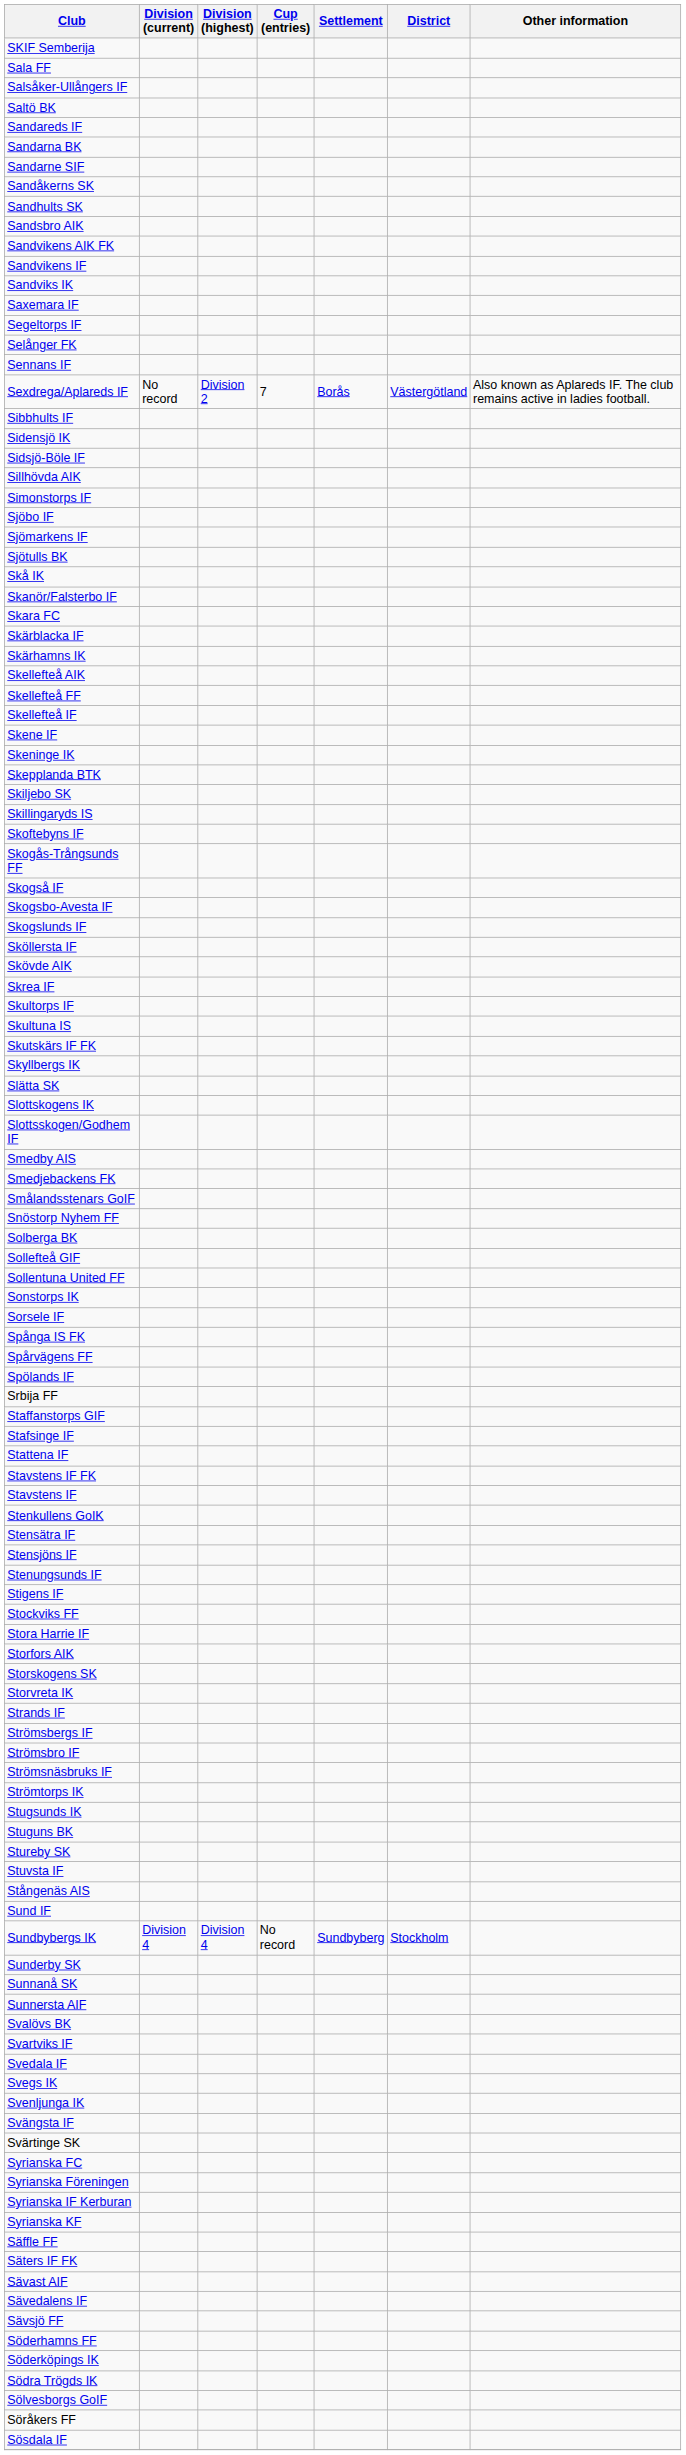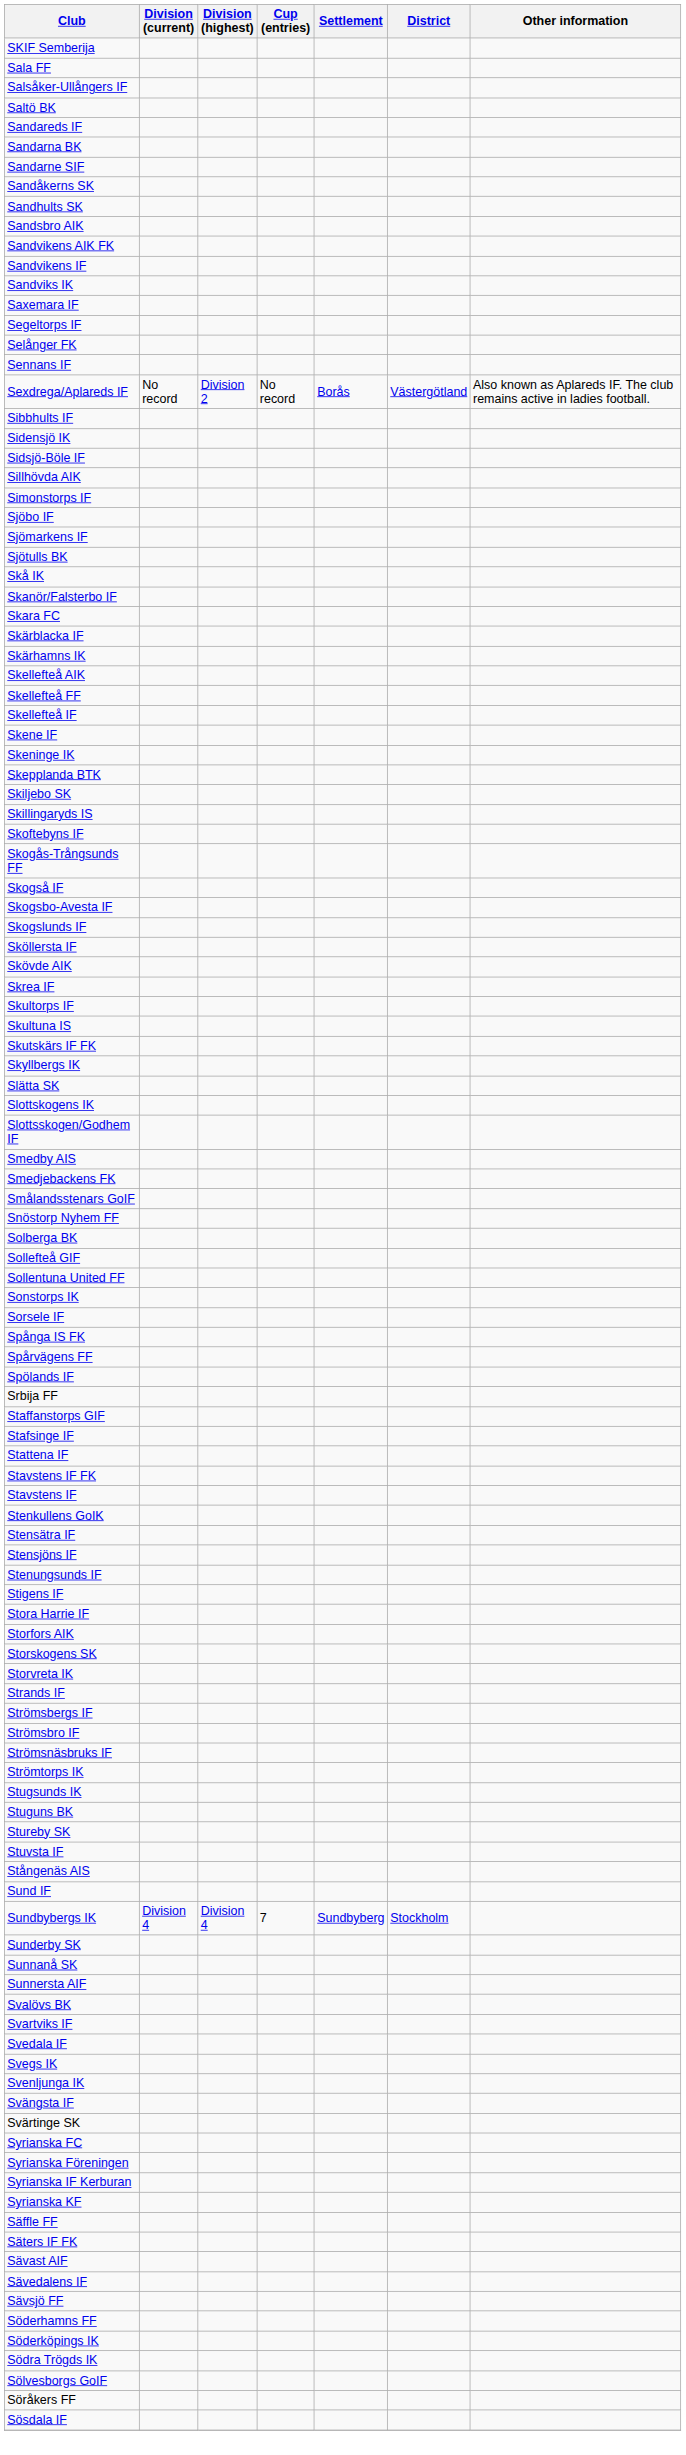 <table class="wikitable" style="text-align:left">
 <tr>
 <th style= width="180px"><a href='#'>Club</a></th>
 <th style= width="80px"><a href='#'>Division</a><br> (current)</th>
 <th style= width="80px"><a href='#'>Division</a><br> (highest)</th>
 <th style= width="60px"><a href='#'>Cup</a><br> (entries)</th>
 <th style= width="110px"><a href='#'>Settlement</a></th>
 <th style= width="110px"><a href='#'>District</a></th>
 <th style= width="230px">Other information</th>
 </tr>
 <tr>
 <td><a href='#'>SKIF Semberija</a></td>
 <td></td>
 <td></td>
 <td></td>
 <td></td>
 <td></td>
 <td></td>
 </tr>
 <tr>
 <td><a href='#'>Sala FF</a></td>
 <td></td>
 <td></td>
 <td></td>
 <td></td>
 <td></td>
 <td></td>
 </tr>
 <tr>
 <td><a href='#'>Salsåker-Ullångers IF</a></td>
 <td></td>
 <td></td>
 <td></td>
 <td></td>
 <td></td>
 <td></td>
 </tr>
 <tr>
 <td><a href='#'>Saltö BK</a></td>
 <td></td>
 <td></td>
 <td></td>
 <td></td>
 <td></td>
 <td></td>
 </tr>
 <tr>
 <td><a href='#'>Sandareds IF</a></td>
 <td></td>
 <td></td>
 <td></td>
 <td></td>
 <td></td>
 <td></td>
 </tr>
 <tr>
 <td><a href='#'>Sandarna BK</a></td>
 <td></td>
 <td></td>
 <td></td>
 <td></td>
 <td></td>
 <td></td>
 </tr>
 <tr>
 <td><a href='#'>Sandarne SIF</a></td>
 <td></td>
 <td></td>
 <td></td>
 <td></td>
 <td></td>
 <td></td>
 </tr>
 <tr>
 <td><a href='#'>Sandåkerns SK</a></td>
 <td></td>
 <td></td>
 <td></td>
 <td></td>
 <td></td>
 <td></td>
 </tr>
 <tr>
 <td><a href='#'>Sandhults SK</a></td>
 <td></td>
 <td></td>
 <td></td>
 <td></td>
 <td></td>
 <td></td>
 </tr>
 <tr>
 <td><a href='#'>Sandsbro AIK</a></td>
 <td></td>
 <td></td>
 <td></td>
 <td></td>
 <td></td>
 <td></td>
 </tr>
 <tr>
 <td><a href='#'>Sandvikens AIK FK</a></td>
 <td></td>
 <td></td>
 <td></td>
 <td></td>
 <td></td>
 <td></td>
 </tr>
 <tr>
 <td><a href='#'>Sandvikens IF</a></td>
 <td></td>
 <td></td>
 <td></td>
 <td></td>
 <td></td>
 <td></td>
 </tr>
 <tr>
 <td><a href='#'>Sandviks IK</a></td>
 <td></td>
 <td></td>
 <td></td>
 <td></td>
 <td></td>
 <td></td>
 </tr>
 <tr>
 <td><a href='#'>Saxemara IF</a></td>
 <td></td>
 <td></td>
 <td></td>
 <td></td>
 <td></td>
 <td></td>
 </tr>
 <tr>
 <td><a href='#'>Segeltorps IF</a></td>
 <td></td>
 <td></td>
 <td></td>
 <td></td>
 <td></td>
 <td></td>
 </tr>
 <tr>
 <td><a href='#'>Selånger FK</a></td>
 <td></td>
 <td></td>
 <td></td>
 <td></td>
 <td></td>
 <td></td>
 </tr>
 <tr>
 <td><a href='#'>Sennans IF</a></td>
 <td></td>
 <td></td>
 <td></td>
 <td></td>
 <td></td>
 <td></td>
 </tr>
 <tr>
 <td><a href='#'>Sexdrega/Aplareds IF</a></td>
 <td>No record</td>
 <td><a href='#'>Division 2</a></td>
-<td>7</td>
+<td>No record</td>
 <td><a href='#'>Borås</a></td>
 <td><a href='#'>Västergötland</a></td>
 <td>Also known as Aplareds IF. The club remains active in ladies football.</td>
 </tr>
 <tr>
 <td><a href='#'>Sibbhults IF</a></td>
 <td></td>
 <td></td>
 <td></td>
 <td></td>
 <td></td>
 <td></td>
 </tr>
 <tr>
 <td><a href='#'>Sidensjö IK</a></td>
 <td></td>
 <td></td>
 <td></td>
 <td></td>
 <td></td>
 <td></td>
 </tr>
 <tr>
 <td><a href='#'>Sidsjö-Böle IF</a></td>
 <td></td>
 <td></td>
 <td></td>
 <td></td>
 <td></td>
 <td></td>
 </tr>
 <tr>
 <td><a href='#'>Sillhövda AIK</a></td>
 <td></td>
 <td></td>
 <td></td>
 <td></td>
 <td></td>
 <td></td>
 </tr>
 <tr>
 <td><a href='#'>Simonstorps IF</a></td>
 <td></td>
 <td></td>
 <td></td>
 <td></td>
 <td></td>
 <td></td>
 </tr>
 <tr>
 <td><a href='#'>Sjöbo IF</a></td>
 <td></td>
 <td></td>
 <td></td>
 <td></td>
 <td></td>
 <td></td>
 </tr>
 <tr>
 <td><a href='#'>Sjömarkens IF</a></td>
 <td></td>
 <td></td>
 <td></td>
 <td></td>
 <td></td>
 <td></td>
 </tr>
 <tr>
 <td><a href='#'>Sjötulls BK</a></td>
 <td></td>
 <td></td>
 <td></td>
 <td></td>
 <td></td>
 <td></td>
 </tr>
 <tr>
 <td><a href='#'>Skå IK</a></td>
 <td></td>
 <td></td>
 <td></td>
 <td></td>
 <td></td>
 <td></td>
 </tr>
 <tr>
 <td><a href='#'>Skanör/Falsterbo IF</a></td>
 <td></td>
 <td></td>
 <td></td>
 <td></td>
 <td></td>
 <td></td>
 </tr>
 <tr>
 <td><a href='#'>Skara FC</a></td>
 <td></td>
 <td></td>
 <td></td>
 <td></td>
 <td></td>
 <td></td>
 </tr>
 <tr>
 <td><a href='#'>Skärblacka IF</a></td>
 <td></td>
 <td></td>
 <td></td>
 <td></td>
 <td></td>
 <td></td>
 </tr>
 <tr>
 <td><a href='#'>Skärhamns IK</a></td>
 <td></td>
 <td></td>
 <td></td>
 <td></td>
 <td></td>
 <td></td>
 </tr>
 <tr>
 <td><a href='#'>Skellefteå AIK</a></td>
 <td></td>
 <td></td>
 <td></td>
 <td></td>
 <td></td>
 <td></td>
 </tr>
 <tr>
 <td><a href='#'>Skellefteå FF</a></td>
 <td></td>
 <td></td>
 <td></td>
 <td></td>
 <td></td>
 <td></td>
 </tr>
 <tr>
 <td><a href='#'>Skellefteå IF</a></td>
 <td></td>
 <td></td>
 <td></td>
 <td></td>
 <td></td>
 <td></td>
 </tr>
 <tr>
 <td><a href='#'>Skene IF</a></td>
 <td></td>
 <td></td>
 <td></td>
 <td></td>
 <td></td>
 <td></td>
 </tr>
 <tr>
 <td><a href='#'>Skeninge IK</a></td>
 <td></td>
 <td></td>
 <td></td>
 <td></td>
 <td></td>
 <td></td>
 </tr>
 <tr>
 <td><a href='#'>Skepplanda BTK</a></td>
 <td></td>
 <td></td>
 <td></td>
 <td></td>
 <td></td>
 <td></td>
 </tr>
 <tr>
 <td><a href='#'>Skiljebo SK</a></td>
 <td></td>
 <td></td>
 <td></td>
 <td></td>
 <td></td>
 <td></td>
 </tr>
 <tr>
 <td><a href='#'>Skillingaryds IS</a></td>
 <td></td>
 <td></td>
 <td></td>
 <td></td>
 <td></td>
 <td></td>
 </tr>
 <tr>
 <td><a href='#'>Skoftebyns IF</a></td>
 <td></td>
 <td></td>
 <td></td>
 <td></td>
 <td></td>
 <td></td>
 </tr>
 <tr>
 <td><a href='#'>Skogås-Trångsunds FF</a></td>
 <td></td>
 <td></td>
 <td></td>
 <td></td>
 <td></td>
 <td></td>
 </tr>
 <tr>
 <td><a href='#'>Skogså IF</a></td>
 <td></td>
 <td></td>
 <td></td>
 <td></td>
 <td></td>
 <td></td>
 </tr>
 <tr>
 <td><a href='#'>Skogsbo-Avesta IF</a></td>
 <td></td>
 <td></td>
 <td></td>
 <td></td>
 <td></td>
 <td></td>
 </tr>
 <tr>
 <td><a href='#'>Skogslunds IF</a></td>
 <td></td>
 <td></td>
 <td></td>
 <td></td>
 <td></td>
 <td></td>
 </tr>
 <tr>
 <td><a href='#'>Sköllersta IF</a></td>
 <td></td>
 <td></td>
 <td></td>
 <td></td>
 <td></td>
 <td></td>
 </tr>
 <tr>
 <td><a href='#'>Skövde AIK</a></td>
 <td></td>
 <td></td>
 <td></td>
 <td></td>
 <td></td>
 <td></td>
 </tr>
 <tr>
 <td><a href='#'>Skrea IF</a></td>
 <td></td>
 <td></td>
 <td></td>
 <td></td>
 <td></td>
 <td></td>
 </tr>
 <tr>
 <td><a href='#'>Skultorps IF</a></td>
 <td></td>
 <td></td>
 <td></td>
 <td></td>
 <td></td>
 <td></td>
 </tr>
 <tr>
 <td><a href='#'>Skultuna IS</a></td>
 <td></td>
 <td></td>
 <td></td>
 <td></td>
 <td></td>
 <td></td>
 </tr>
 <tr>
 <td><a href='#'>Skutskärs IF FK</a></td>
 <td></td>
 <td></td>
 <td></td>
 <td></td>
 <td></td>
 <td></td>
 </tr>
 <tr>
 <td><a href='#'>Skyllbergs IK</a></td>
 <td></td>
 <td></td>
 <td></td>
 <td></td>
 <td></td>
 <td></td>
 </tr>
 <tr>
 <td><a href='#'>Slätta SK</a></td>
 <td></td>
 <td></td>
 <td></td>
 <td></td>
 <td></td>
 <td></td>
 </tr>
 <tr>
 <td><a href='#'>Slottskogens IK</a></td>
 <td></td>
 <td></td>
 <td></td>
 <td></td>
 <td></td>
 <td></td>
 </tr>
 <tr>
 <td><a href='#'>Slottsskogen/Godhem IF</a></td>
 <td></td>
 <td></td>
 <td></td>
 <td></td>
 <td></td>
 <td></td>
 </tr>
 <tr>
 <td><a href='#'>Smedby AIS</a></td>
 <td></td>
 <td></td>
 <td></td>
 <td></td>
 <td></td>
 <td></td>
 </tr>
 <tr>
 <td><a href='#'>Smedjebackens FK</a></td>
 <td></td>
 <td></td>
 <td></td>
 <td></td>
 <td></td>
 <td></td>
 </tr>
 <tr>
 <td><a href='#'>Smålandsstenars GoIF</a></td>
 <td></td>
 <td></td>
 <td></td>
 <td></td>
 <td></td>
 <td></td>
 </tr>
 <tr>
 <td><a href='#'>Snöstorp Nyhem FF</a></td>
 <td></td>
 <td></td>
 <td></td>
 <td></td>
 <td></td>
 <td></td>
 </tr>
 <tr>
 <td><a href='#'>Solberga BK</a></td>
 <td></td>
 <td></td>
 <td></td>
 <td></td>
 <td></td>
 <td></td>
 </tr>
 <tr>
 <td><a href='#'>Sollefteå GIF</a></td>
 <td></td>
 <td></td>
 <td></td>
 <td></td>
 <td></td>
 <td></td>
 </tr>
 <tr>
 <td><a href='#'>Sollentuna United FF</a></td>
 <td></td>
 <td></td>
 <td></td>
 <td></td>
 <td></td>
 <td></td>
 </tr>
 <tr>
 <td><a href='#'>Sonstorps IK</a></td>
 <td></td>
 <td></td>
 <td></td>
 <td></td>
 <td></td>
 <td></td>
 </tr>
 <tr>
 <td><a href='#'>Sorsele IF</a></td>
 <td></td>
 <td></td>
 <td></td>
 <td></td>
 <td></td>
 <td></td>
 </tr>
 <tr>
 <td><a href='#'>Spånga IS FK</a></td>
 <td></td>
 <td></td>
 <td></td>
 <td></td>
 <td></td>
 <td></td>
 </tr>
 <tr>
 <td><a href='#'>Spårvägens FF</a></td>
 <td></td>
 <td></td>
 <td></td>
 <td></td>
 <td></td>
 <td></td>
 </tr>
 <tr>
 <td><a href='#'>Spölands IF</a></td>
 <td></td>
 <td></td>
 <td></td>
 <td></td>
 <td></td>
 <td></td>
 </tr>
 <tr>
 <td>Srbija FF</td>
 <td></td>
 <td></td>
 <td></td>
 <td></td>
 <td></td>
 <td></td>
 </tr>
 <tr>
 <td><a href='#'>Staffanstorps GIF</a></td>
 <td></td>
 <td></td>
 <td></td>
 <td></td>
 <td></td>
 <td></td>
 </tr>
 <tr>
 <td><a href='#'>Stafsinge IF</a></td>
 <td></td>
 <td></td>
 <td></td>
 <td></td>
 <td></td>
 <td></td>
 </tr>
 <tr>
 <td><a href='#'>Stattena IF</a></td>
 <td></td>
 <td></td>
 <td></td>
 <td></td>
 <td></td>
 <td></td>
 </tr>
 <tr>
 <td><a href='#'>Stavstens IF FK</a></td>
 <td></td>
 <td></td>
 <td></td>
 <td></td>
 <td></td>
 <td></td>
 </tr>
 <tr>
 <td><a href='#'>Stavstens IF</a></td>
 <td></td>
 <td></td>
 <td></td>
 <td></td>
 <td></td>
 <td></td>
 </tr>
 <tr>
 <td><a href='#'>Stenkullens GoIK</a></td>
 <td></td>
 <td></td>
 <td></td>
 <td></td>
 <td></td>
 <td></td>
 </tr>
 <tr>
 <td><a href='#'>Stensätra IF</a></td>
 <td></td>
 <td></td>
 <td></td>
 <td></td>
 <td></td>
 <td></td>
 </tr>
 <tr>
 <td><a href='#'>Stensjöns IF</a></td>
 <td></td>
 <td></td>
 <td></td>
 <td></td>
 <td></td>
 <td></td>
 </tr>
 <tr>
 <td><a href='#'>Stenungsunds IF</a></td>
 <td></td>
 <td></td>
 <td></td>
 <td></td>
 <td></td>
 <td></td>
 </tr>
 <tr>
 <td><a href='#'>Stigens IF</a></td>
 <td></td>
 <td></td>
 <td></td>
 <td></td>
 <td></td>
 <td></td>
 </tr>
 <tr>
-<td><a href='#'>Stockviks FF</a></td>
-<td></td>
-<td></td>
-<td></td>
-<td></td>
-<td></td>
-<td></td>
-</tr>
-<tr>
 <td><a href='#'>Stora Harrie IF</a></td>
 <td></td>
 <td></td>
 <td></td>
 <td></td>
 <td></td>
 <td></td>
 </tr>
 <tr>
 <td><a href='#'>Storfors AIK</a></td>
 <td></td>
 <td></td>
 <td></td>
 <td></td>
 <td></td>
 <td></td>
 </tr>
 <tr>
 <td><a href='#'>Storskogens SK</a></td>
 <td></td>
 <td></td>
 <td></td>
 <td></td>
 <td></td>
 <td></td>
 </tr>
 <tr>
 <td><a href='#'>Storvreta IK</a></td>
 <td></td>
 <td></td>
 <td></td>
 <td></td>
 <td></td>
 <td></td>
 </tr>
 <tr>
 <td><a href='#'>Strands IF</a></td>
 <td></td>
 <td></td>
 <td></td>
 <td></td>
 <td></td>
 <td></td>
 </tr>
 <tr>
 <td><a href='#'>Strömsbergs IF</a></td>
 <td></td>
 <td></td>
 <td></td>
 <td></td>
 <td></td>
 <td></td>
 </tr>
 <tr>
 <td><a href='#'>Strömsbro IF</a></td>
 <td></td>
 <td></td>
 <td></td>
 <td></td>
 <td></td>
 <td></td>
 </tr>
 <tr>
 <td><a href='#'>Strömsnäsbruks IF</a></td>
 <td></td>
 <td></td>
 <td></td>
 <td></td>
 <td></td>
 <td></td>
 </tr>
 <tr>
 <td><a href='#'>Strömtorps IK</a></td>
 <td></td>
 <td></td>
 <td></td>
 <td></td>
 <td></td>
 <td></td>
 </tr>
 <tr>
 <td><a href='#'>Stugsunds IK</a></td>
 <td></td>
 <td></td>
 <td></td>
 <td></td>
 <td></td>
 <td></td>
 </tr>
 <tr>
 <td><a href='#'>Stuguns BK</a></td>
 <td></td>
 <td></td>
 <td></td>
 <td></td>
 <td></td>
 <td></td>
 </tr>
 <tr>
 <td><a href='#'>Stureby SK</a></td>
 <td></td>
 <td></td>
 <td></td>
 <td></td>
 <td></td>
 <td></td>
 </tr>
 <tr>
 <td><a href='#'>Stuvsta IF</a></td>
 <td></td>
 <td></td>
 <td></td>
 <td></td>
 <td></td>
 <td></td>
 </tr>
 <tr>
 <td><a href='#'>Stångenäs AIS</a></td>
 <td></td>
 <td></td>
 <td></td>
 <td></td>
 <td></td>
 <td></td>
 </tr>
 <tr>
 <td><a href='#'>Sund IF</a></td>
 <td></td>
 <td></td>
 <td></td>
 <td></td>
 <td></td>
 <td></td>
 </tr>
 <tr>
 <td><a href='#'>Sundbybergs IK</a></td>
 <td><a href='#'>Division 4</a></td>
 <td><a href='#'>Division 4</a></td>
-<td>No record</td>
+<td>7</td>
 <td><a href='#'>Sundbyberg</a></td>
 <td><a href='#'>Stockholm</a></td>
 <td></td>
 </tr>
 <tr>
 <td><a href='#'>Sunderby SK</a></td>
 <td></td>
 <td></td>
 <td></td>
 <td></td>
 <td></td>
 <td></td>
 </tr>
 <tr>
 <td><a href='#'>Sunnanå SK</a></td>
 <td></td>
 <td></td>
 <td></td>
 <td></td>
 <td></td>
 <td></td>
 </tr>
 <tr>
 <td><a href='#'>Sunnersta AIF</a></td>
 <td></td>
 <td></td>
 <td></td>
 <td></td>
 <td></td>
 <td></td>
 </tr>
 <tr>
 <td><a href='#'>Svalövs BK</a></td>
 <td></td>
 <td></td>
 <td></td>
 <td></td>
 <td></td>
 <td></td>
 </tr>
 <tr>
 <td><a href='#'>Svartviks IF</a></td>
 <td></td>
 <td></td>
 <td></td>
 <td></td>
 <td></td>
 <td></td>
 </tr>
 <tr>
 <td><a href='#'>Svedala IF</a></td>
 <td></td>
 <td></td>
 <td></td>
 <td></td>
 <td></td>
 <td></td>
 </tr>
 <tr>
 <td><a href='#'>Svegs IK</a></td>
 <td></td>
 <td></td>
 <td></td>
 <td></td>
 <td></td>
 <td></td>
 </tr>
 <tr>
 <td><a href='#'>Svenljunga IK</a></td>
 <td></td>
 <td></td>
 <td></td>
 <td></td>
 <td></td>
 <td></td>
 </tr>
 <tr>
 <td><a href='#'>Svängsta IF</a></td>
 <td></td>
 <td></td>
 <td></td>
 <td></td>
 <td></td>
 <td></td>
 </tr>
 <tr>
 <td>Svärtinge SK</td>
 <td></td>
 <td></td>
 <td></td>
 <td></td>
 <td></td>
 <td></td>
 </tr>
 <tr>
 <td><a href='#'>Syrianska FC</a></td>
 <td></td>
 <td></td>
 <td></td>
 <td></td>
 <td></td>
 <td></td>
 </tr>
 <tr>
 <td><a href='#'>Syrianska Föreningen</a></td>
 <td></td>
 <td></td>
 <td></td>
 <td></td>
 <td></td>
 <td></td>
 </tr>
 <tr>
 <td><a href='#'>Syrianska IF Kerburan</a></td>
 <td></td>
 <td></td>
 <td></td>
 <td></td>
 <td></td>
 <td></td>
 </tr>
 <tr>
 <td><a href='#'>Syrianska KF</a></td>
 <td></td>
 <td></td>
 <td></td>
 <td></td>
 <td></td>
 <td></td>
 </tr>
 <tr>
 <td><a href='#'>Säffle FF</a></td>
 <td></td>
 <td></td>
 <td></td>
 <td></td>
 <td></td>
 <td></td>
 </tr>
 <tr>
 <td><a href='#'>Säters IF FK</a></td>
 <td></td>
 <td></td>
 <td></td>
 <td></td>
 <td></td>
 <td></td>
 </tr>
 <tr>
 <td><a href='#'>Sävast AIF</a></td>
 <td></td>
 <td></td>
 <td></td>
 <td></td>
 <td></td>
 <td></td>
 </tr>
 <tr>
 <td><a href='#'>Sävedalens IF</a></td>
 <td></td>
 <td></td>
 <td></td>
 <td></td>
 <td></td>
 <td></td>
 </tr>
 <tr>
 <td><a href='#'>Sävsjö FF</a></td>
 <td></td>
 <td></td>
 <td></td>
 <td></td>
 <td></td>
 <td></td>
 </tr>
 <tr>
 <td><a href='#'>Söderhamns FF</a></td>
 <td></td>
 <td></td>
 <td></td>
 <td></td>
 <td></td>
 <td></td>
 </tr>
 <tr>
 <td><a href='#'>Söderköpings IK</a></td>
 <td></td>
 <td></td>
 <td></td>
 <td></td>
 <td></td>
 <td></td>
 </tr>
 <tr>
 <td><a href='#'>Södra Trögds IK</a></td>
 <td></td>
 <td></td>
 <td></td>
 <td></td>
 <td></td>
 <td></td>
 </tr>
 <tr>
 <td><a href='#'>Sölvesborgs GoIF</a></td>
 <td></td>
 <td></td>
 <td></td>
 <td></td>
 <td></td>
 <td></td>
 </tr>
 <tr>
 <td>Söråkers FF</td>
 <td></td>
 <td></td>
 <td></td>
 <td></td>
 <td></td>
 <td></td>
 </tr>
 <tr>
 <td><a href='#'>Sösdala IF</a></td>
 <td></td>
 <td></td>
 <td></td>
 <td></td>
 <td></td>
 <td></td>
 </tr>
 <tr>
 </tr>
 </table>
